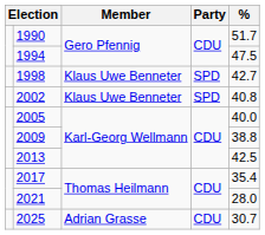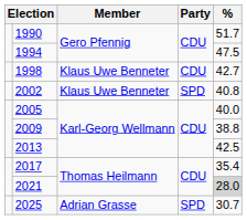 <table class=wikitable>
 <tr>
 <th colspan=2>Election</th>
 <th>Member</th>
 <th>Party</th>
 <th>%</th>
 </tr>
 <tr>
 <td rowspan=2 bgcolor=></td>
 <td><a href='#'>1990</a></td>
 <td rowspan=2><a href='#'>Gero Pfennig</a></td>
 <td rowspan=2><a href='#'>CDU</a></td>
 <td align=right>51.7</td>
 </tr>
 <tr>
 <td><a href='#'>1994</a></td>
 <td align=right>47.5</td>
 </tr>
 <tr>
 <td bgcolor=></td>
 <td><a href='#'>1998</a></td>
 <td><a href='#'>Klaus Uwe Benneter</a></td>
-<td><a href='#'>SPD</a></td>
+<td><a href='#'>CDU</a></td>
 <td align=right>42.7</td>
 </tr>
 <tr>
 <td bgcolor=></td>
 <td><a href='#'>2002</a></td>
 <td><a href='#'>Klaus Uwe Benneter</a></td>
 <td><a href='#'>SPD</a></td>
 <td align=right>40.8</td>
 </tr>
 <tr>
 <td rowspan=3 bgcolor=></td>
 <td><a href='#'>2005</a></td>
 <td rowspan=3><a href='#'>Karl-Georg Wellmann</a></td>
 <td rowspan=3><a href='#'>CDU</a></td>
 <td align=right>40.0</td>
 </tr>
 <tr>
 <td><a href='#'>2009</a></td>
 <td align=right>38.8</td>
 </tr>
 <tr>
 <td><a href='#'>2013</a></td>
 <td align=right>42.5</td>
 </tr>
 <tr>
 <td rowspan=2 bgcolor=></td>
 <td><a href='#'>2017</a></td>
 <td rowspan=2><a href='#'>Thomas Heilmann</a></td>
 <td rowspan=2><a href='#'>CDU</a></td>
 <td align=right>35.4</td>
 </tr>
 <tr>
 <td><a href='#'>2021</a></td>
-<td align=right>28.0</td>
+<td align=right style="background: lightgrey;">28.0</td>
 </tr>
 <tr>
 <td bgcolor=></td>
 <td><a href='#'>2025</a></td>
 <td><a href='#'>Adrian Grasse</a></td>
-<td><a href='#'>CDU</a></td>
+<td><a href='#'>SPD</a></td>
 <td align=right>30.7</td>
 </tr>
 </table>
